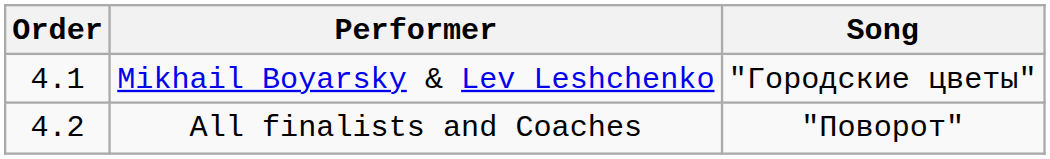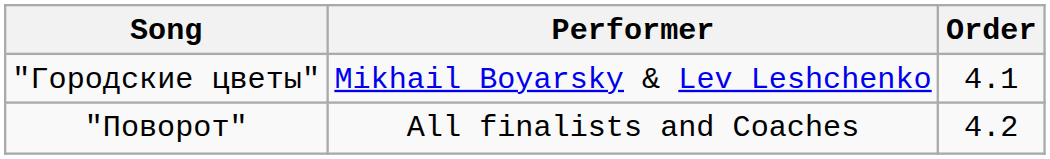 <table class="wikitable" style="text-align:center;">
 <tr>
+<th>Song</th>
+<th>Performer</th>
 <th>Order</th>
-<th>Performer</th>
-<th>Song</th>
 </tr>
 <tr>
+<td>"Городские цветы"</td>
+<td><a href='#'>Mikhail Boyarsky</a> & <a href='#'>Lev Leshchenko</a></td>
 <td>4.1</td>
-<td><a href='#'>Mikhail Boyarsky</a> & <a href='#'>Lev Leshchenko</a></td>
-<td>"Городские цветы"</td>
 </tr>
 <tr>
+<td>"Поворот"</td>
+<td>All finalists and Coaches</td>
 <td>4.2</td>
-<td>All finalists and Coaches</td>
-<td>"Поворот"</td>
 </tr>
 </table>
